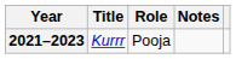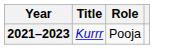 <table class="wikitable plainrowheaders sortable" style="margin-right: 0;">
 <tr>
 <th scope="col">Year</th>
 <th scope="col">Title</th>
 <th scope="col">Role</th>
-<th scope="col" class="unsortable">Notes</th>
 <th scope="col" class="unsortable"></th>
 </tr>
 <tr>
 <th scope="row" style="text-align: center;">2021–2023</th>
 <td><em><a href='#'>Kurrr</a></em></td>
 <td>Pooja</td>
 <td></td>
-<td></td>
 </tr>
 </table>
